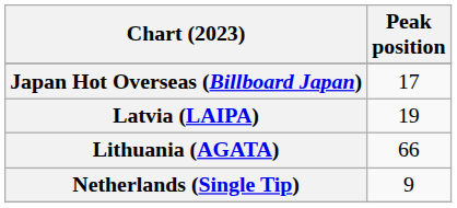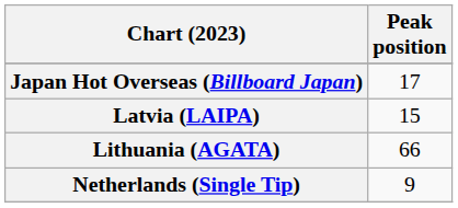 <table class="wikitable sortable plainrowheaders" style="text-align:center">
 <tr>
 <th scope="col">Chart (2023)</th>
 <th scope="col">Peak<br>position</th>
 </tr>
 <tr>
 </tr>
 <tr>
 </tr>
 <tr>
 </tr>
 <tr>
 </tr>
 <tr>
 <th scope="row">Japan Hot Overseas (<em><a href='#'>Billboard Japan</a></em>)</th>
 <td>17</td>
 </tr>
 <tr>
 <th scope="row">Latvia (<a href='#'>LAIPA</a>)</th>
-<td>19</td>
+<td>15</td>
 </tr>
 <tr>
 <th scope="row">Lithuania (<a href='#'>AGATA</a>)</th>
 <td>66</td>
 </tr>
 <tr>
 <th scope="row">Netherlands (<a href='#'>Single Tip</a>)</th>
 <td>9</td>
 </tr>
 <tr>
 </tr>
 <tr>
 </tr>
 <tr>
 </tr>
 <tr>
 </tr>
 <tr>
 </tr>
 </table>
